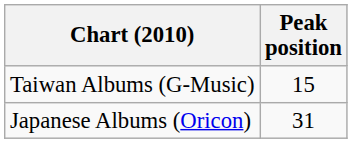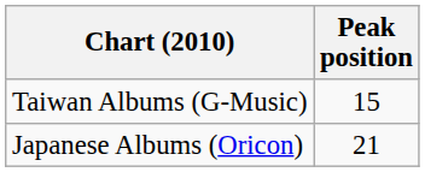 <table class="wikitable sortable">
 <tr>
 <th>Chart (2010)</th>
 <th>Peak<br>position</th>
 </tr>
 <tr>
 <td>Taiwan Albums (G-Music)</td>
 <td style="text-align:center;">15</td>
 </tr>
 <tr>
 <td>Japanese Albums (<a href='#'>Oricon</a>)</td>
-<td style="text-align:center;">31</td>
+<td style="text-align:center;">21</td>
 </tr>
 </table>
